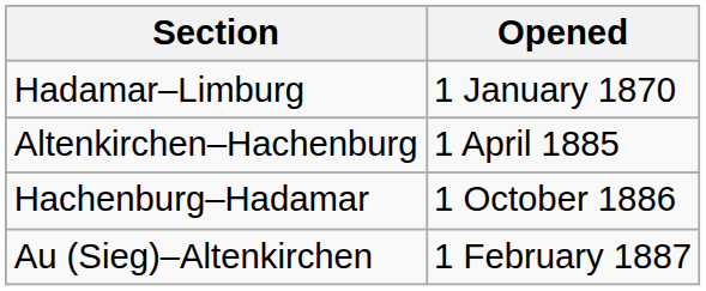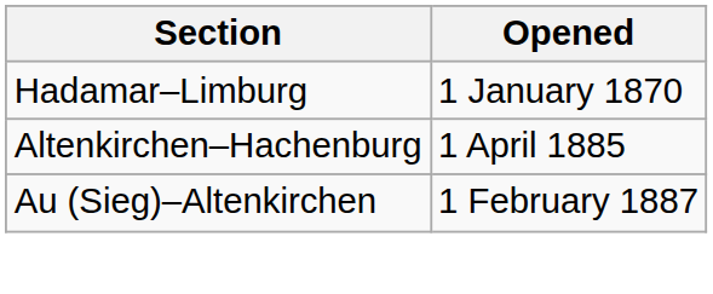 <table class="wikitable">
 <tr>
 <th>Section</th>
 <th>Opened</th>
 </tr>
 <tr>
 <td>Hadamar–Limburg</td>
 <td>1 January 1870</td>
 </tr>
 <tr>
 <td>Altenkirchen–Hachenburg</td>
 <td>1 April 1885</td>
 </tr>
 <tr>
-<td>Hachenburg–Hadamar</td>
-<td>1 October 1886</td>
-</tr>
-<tr>
 <td>Au (Sieg)–Altenkirchen</td>
 <td>1 February 1887</td>
 </tr>
 </table>
